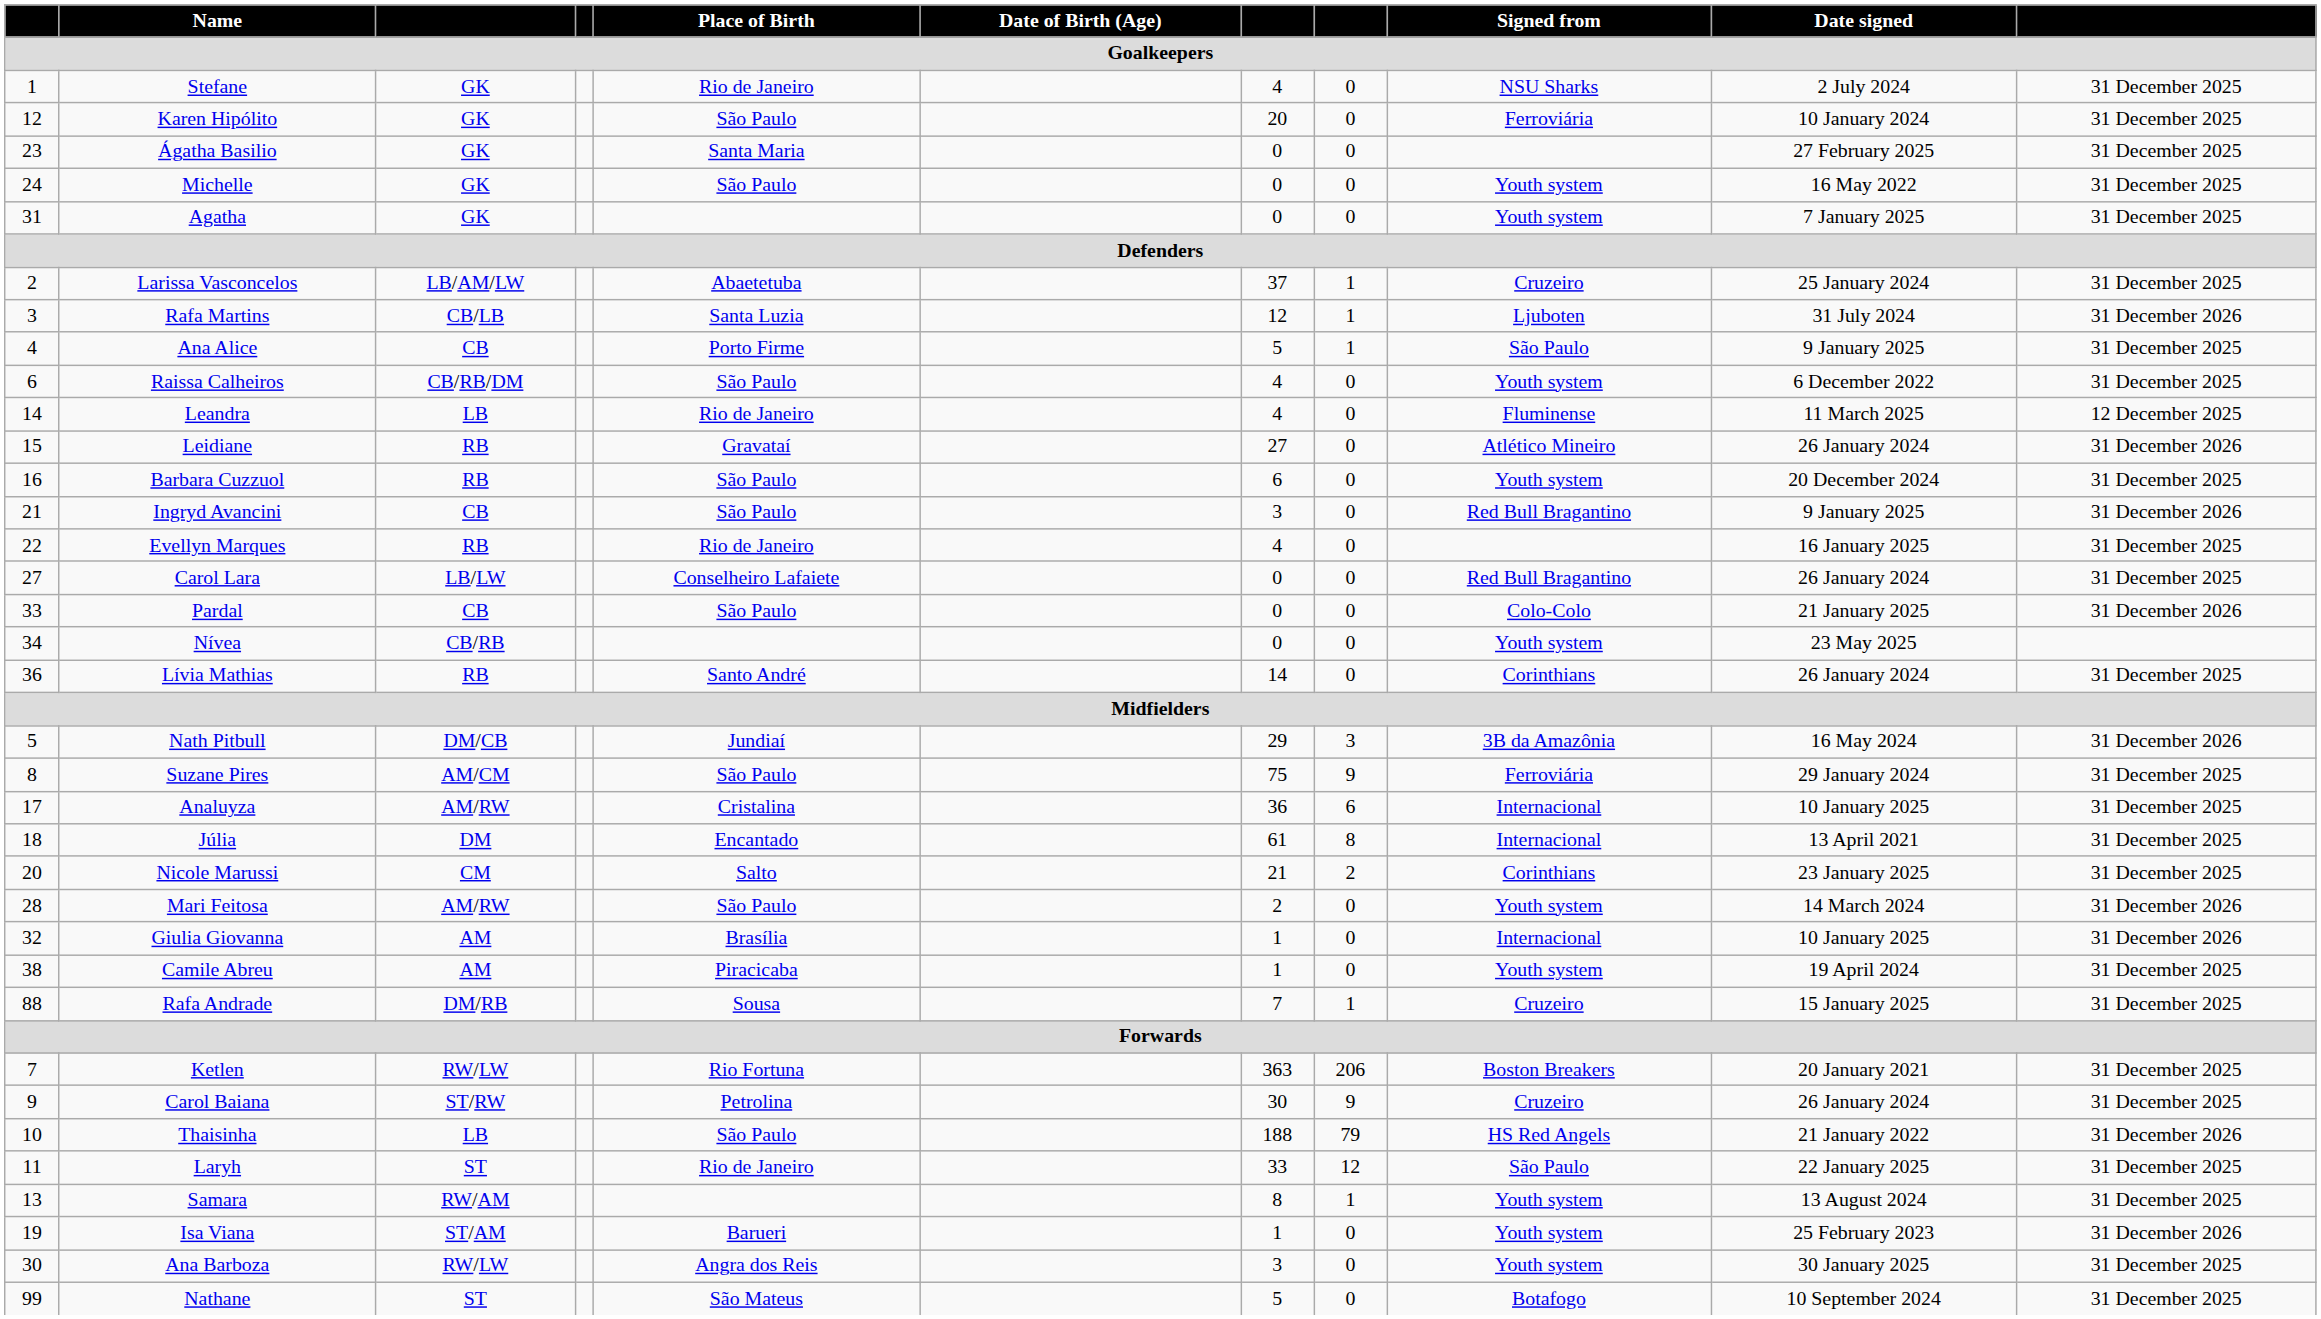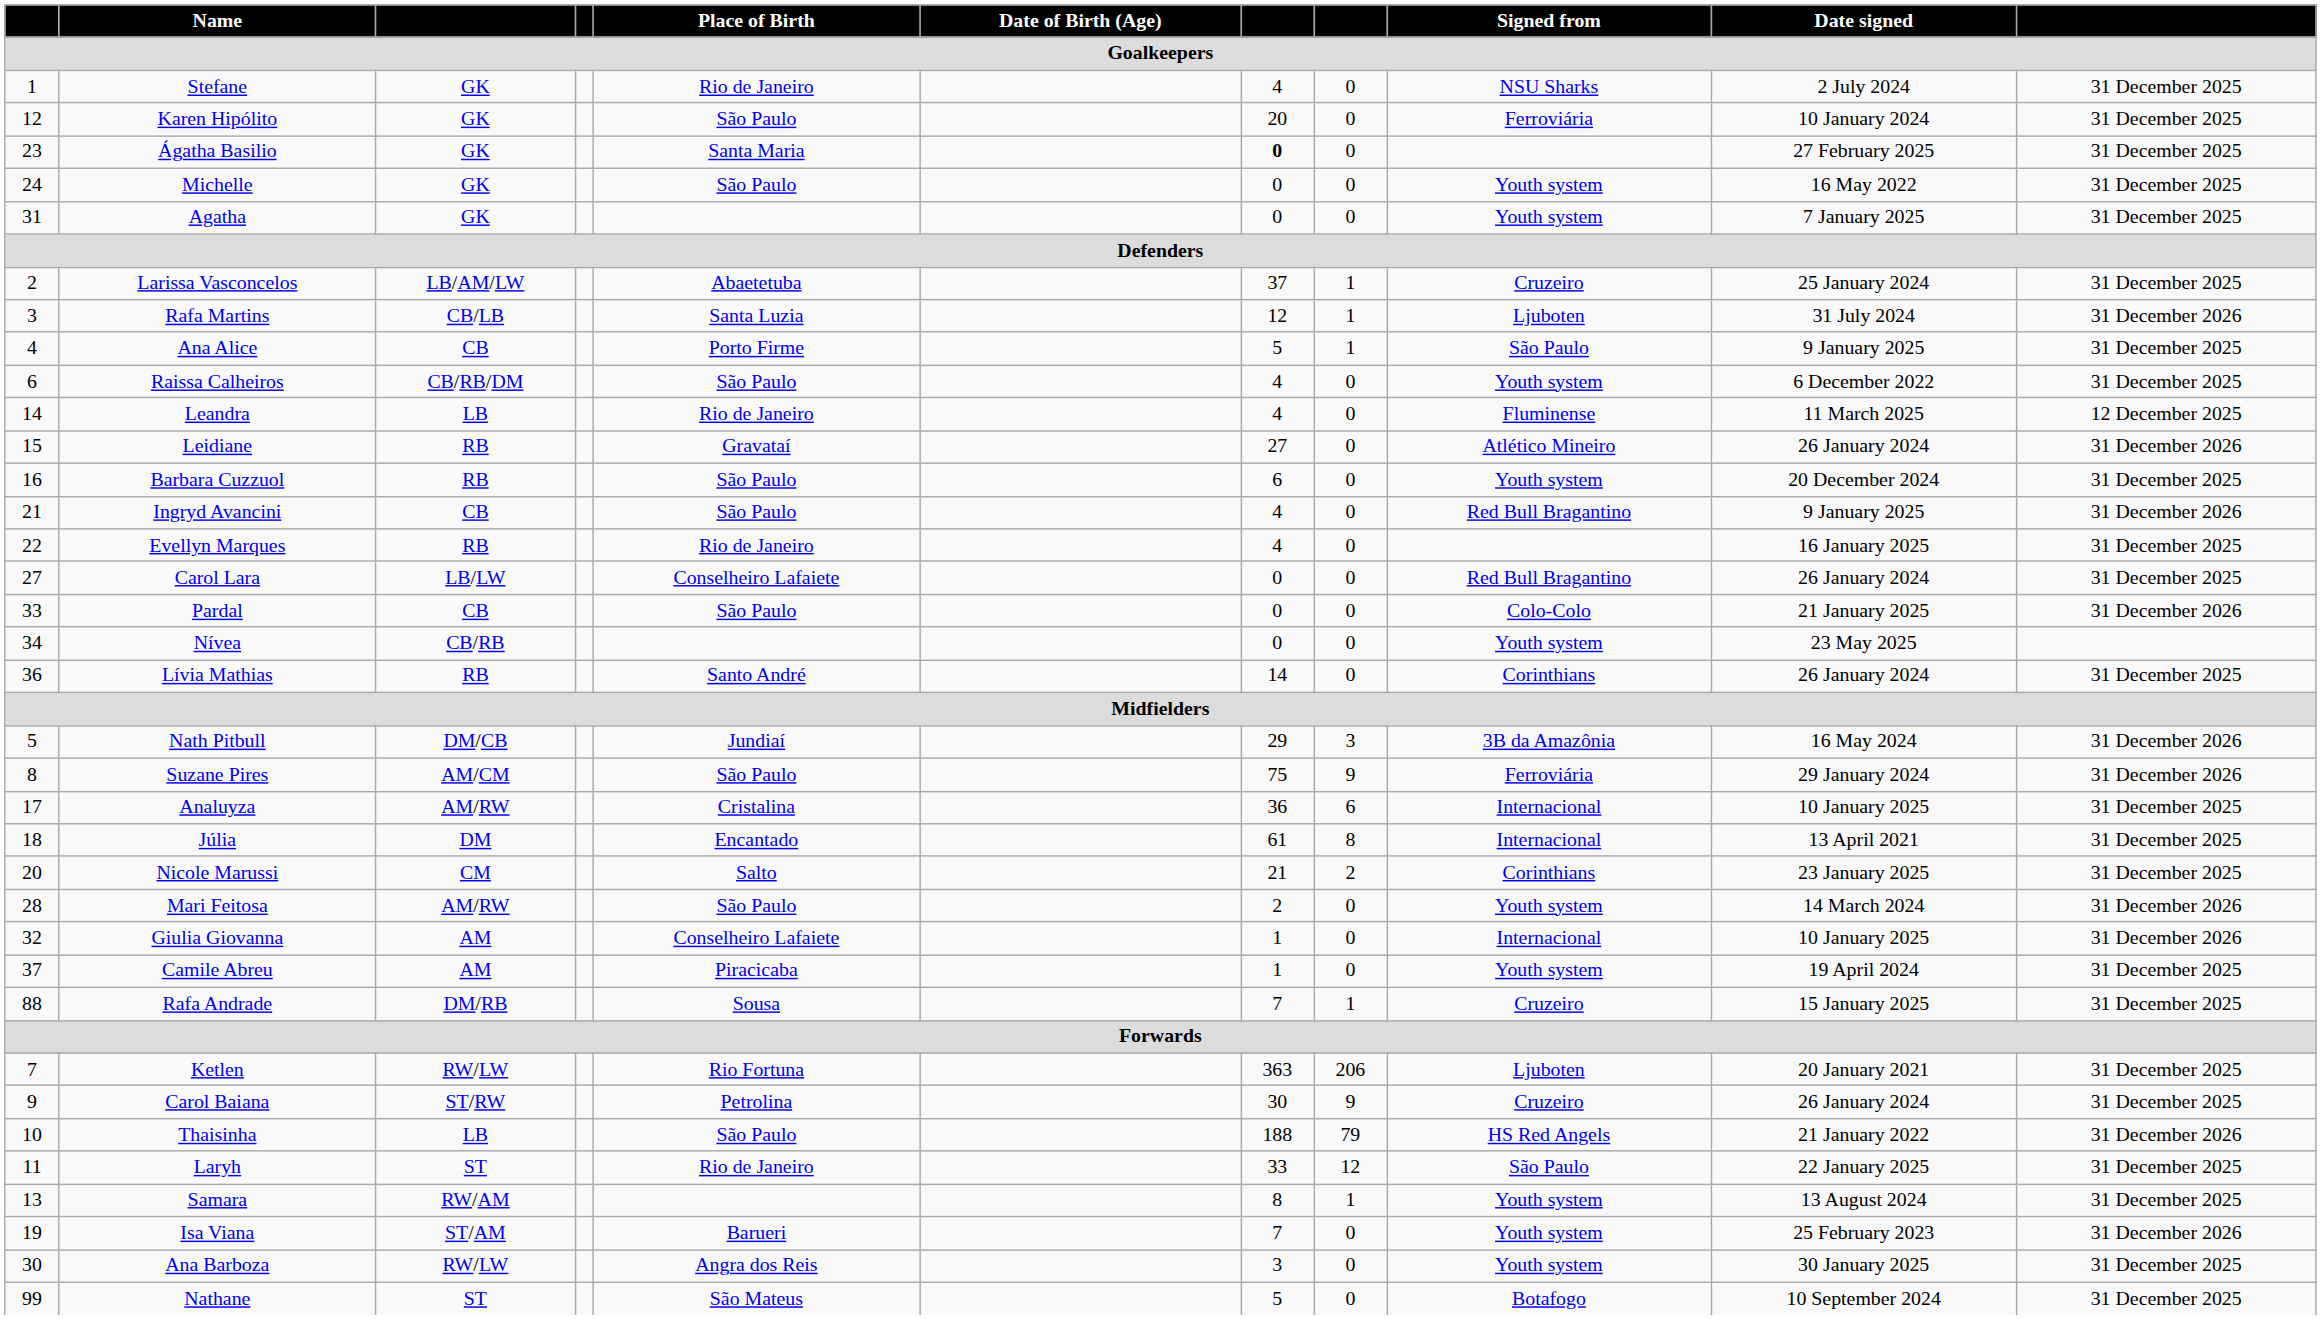 <table class="wikitable sortable" style="text-align:center; font-size:85%; width:100%;">
 <tr>
 <th style="background:#000; color:#fff; text-align:center;"></th>
 <th style="background:#000; color:#fff; text-align:center;">Name</th>
 <th style="background:#000; color:#fff; text-align:center;"></th>
 <th style="background:#000; color:#fff; text-align:center;"></th>
 <th style="background:#000; color:#fff; text-align:center;">Place of Birth</th>
 <th style="background:#000; color:#fff; text-align:center;">Date of Birth (Age)</th>
 <th style="background:#000; color:#fff; text-align:center;"></th>
 <th style="background:#000; color:#fff; text-align:center;"></th>
 <th style="background:#000; color:#fff; text-align:center;">Signed from</th>
 <th style="background:#000; color:#fff; text-align:center;">Date signed</th>
 <th style="background:#000; color:#fff; text-align:center;"></th>
 </tr>
 <tr>
 <th colspan="12" style="background:#dcdcdc; text-align:center;">Goalkeepers</th>
 </tr>
 <tr>
 <td>1</td>
 <td><a href='#'>Stefane</a></td>
 <td><a href='#'>GK</a></td>
 <td></td>
 <td><a href='#'>Rio de Janeiro</a> </td>
 <td></td>
 <td>4</td>
 <td>0</td>
 <td><a href='#'>NSU Sharks</a> </td>
 <td>2 July 2024</td>
 <td>31 December 2025</td>
 </tr>
 <tr>
 <td>12</td>
 <td><a href='#'>Karen Hipólito</a></td>
 <td><a href='#'>GK</a></td>
 <td></td>
 <td><a href='#'>São Paulo</a> </td>
 <td></td>
 <td>20</td>
 <td>0</td>
 <td><a href='#'>Ferroviária</a></td>
 <td>10 January 2024</td>
 <td>31 December 2025</td>
 </tr>
 <tr>
 <td>23</td>
 <td><a href='#'>Ágatha Basilio</a></td>
 <td><a href='#'>GK</a></td>
 <td></td>
 <td><a href='#'>Santa Maria</a> </td>
 <td></td>
-<td>0</td>
+<td><strong>0</strong></td>
 <td>0</td>
 <td></td>
 <td>27 February 2025</td>
 <td>31 December 2025</td>
 </tr>
 <tr>
 <td>24</td>
 <td><a href='#'>Michelle</a></td>
 <td><a href='#'>GK</a></td>
 <td></td>
 <td><a href='#'>São Paulo</a> </td>
 <td></td>
 <td>0</td>
 <td>0</td>
 <td><a href='#'>Youth system</a></td>
 <td>16 May 2022</td>
 <td>31 December 2025</td>
 </tr>
 <tr>
 <td>31</td>
 <td><a href='#'>Agatha</a></td>
 <td><a href='#'>GK</a></td>
 <td></td>
 <td></td>
 <td></td>
 <td>0</td>
 <td>0</td>
 <td><a href='#'>Youth system</a></td>
 <td>7 January 2025</td>
 <td>31 December 2025</td>
 </tr>
 <tr>
 <th colspan="12" style="background:#dcdcdc; text-align:center;">Defenders</th>
 </tr>
 <tr>
 <td>2</td>
 <td><a href='#'>Larissa Vasconcelos</a></td>
 <td><a href='#'>LB</a>/<a href='#'>AM</a>/<a href='#'>LW</a></td>
 <td></td>
 <td><a href='#'>Abaetetuba</a> </td>
 <td></td>
 <td>37</td>
 <td>1</td>
 <td><a href='#'>Cruzeiro</a></td>
 <td>25 January 2024</td>
 <td>31 December 2025</td>
 </tr>
 <tr>
 <td>3</td>
 <td><a href='#'>Rafa Martins</a></td>
 <td><a href='#'>CB</a>/<a href='#'>LB</a></td>
 <td></td>
 <td><a href='#'>Santa Luzia</a> </td>
 <td></td>
 <td>12</td>
 <td>1</td>
 <td><a href='#'>Ljuboten</a> </td>
 <td>31 July 2024</td>
 <td>31 December 2026</td>
 </tr>
 <tr>
 <td>4</td>
 <td><a href='#'>Ana Alice</a></td>
 <td><a href='#'>CB</a></td>
 <td></td>
 <td><a href='#'>Porto Firme</a> </td>
 <td></td>
 <td>5</td>
 <td>1</td>
 <td><a href='#'>São Paulo</a></td>
 <td>9 January 2025</td>
 <td>31 December 2025</td>
 </tr>
 <tr>
 <td>6</td>
 <td><a href='#'>Raissa Calheiros</a></td>
 <td><a href='#'>CB</a>/<a href='#'>RB</a>/<a href='#'>DM</a></td>
 <td></td>
 <td><a href='#'>São Paulo</a> </td>
 <td></td>
 <td>4</td>
 <td>0</td>
 <td><a href='#'>Youth system</a></td>
 <td>6 December 2022</td>
 <td>31 December 2025</td>
 </tr>
 <tr>
 <td>14</td>
 <td><a href='#'>Leandra</a></td>
 <td><a href='#'>LB</a></td>
 <td></td>
 <td><a href='#'>Rio de Janeiro</a> </td>
 <td></td>
 <td>4</td>
 <td>0</td>
 <td><a href='#'>Fluminense</a></td>
 <td>11 March 2025</td>
 <td>12 December 2025</td>
 </tr>
 <tr>
 <td>15</td>
 <td><a href='#'>Leidiane</a></td>
 <td><a href='#'>RB</a></td>
 <td></td>
 <td><a href='#'>Gravataí</a> </td>
 <td></td>
 <td>27</td>
 <td>0</td>
 <td><a href='#'>Atlético Mineiro</a></td>
 <td>26 January 2024</td>
 <td>31 December 2026</td>
 </tr>
 <tr>
 <td>16</td>
 <td><a href='#'>Barbara Cuzzuol</a></td>
 <td><a href='#'>RB</a></td>
 <td></td>
 <td><a href='#'>São Paulo</a> </td>
 <td></td>
 <td>6</td>
 <td>0</td>
 <td><a href='#'>Youth system</a></td>
 <td>20 December 2024</td>
 <td>31 December 2025</td>
 </tr>
 <tr>
 <td>21</td>
 <td><a href='#'>Ingryd Avancini</a></td>
 <td><a href='#'>CB</a></td>
 <td></td>
 <td><a href='#'>São Paulo</a> </td>
 <td></td>
-<td>3</td>
+<td>4</td>
 <td>0</td>
 <td><a href='#'>Red Bull Bragantino</a></td>
 <td>9 January 2025</td>
 <td>31 December 2026</td>
 </tr>
 <tr>
 <td>22</td>
 <td><a href='#'>Evellyn Marques</a></td>
 <td><a href='#'>RB</a></td>
 <td></td>
 <td><a href='#'>Rio de Janeiro</a> </td>
 <td></td>
 <td>4</td>
 <td>0</td>
 <td></td>
 <td>16 January 2025</td>
 <td>31 December 2025</td>
 </tr>
 <tr>
 <td>27</td>
 <td><a href='#'>Carol Lara</a></td>
 <td><a href='#'>LB</a>/<a href='#'>LW</a></td>
 <td></td>
 <td><a href='#'>Conselheiro Lafaiete</a> </td>
 <td></td>
 <td>0</td>
 <td>0</td>
 <td><a href='#'>Red Bull Bragantino</a></td>
 <td>26 January 2024</td>
 <td>31 December 2025</td>
 </tr>
 <tr>
 <td>33</td>
 <td><a href='#'>Pardal</a></td>
 <td><a href='#'>CB</a></td>
 <td></td>
 <td><a href='#'>São Paulo</a> </td>
 <td></td>
 <td>0</td>
 <td>0</td>
 <td><a href='#'>Colo-Colo</a> </td>
 <td>21 January 2025</td>
 <td>31 December 2026</td>
 </tr>
 <tr>
 <td>34</td>
 <td><a href='#'>Nívea</a></td>
 <td><a href='#'>CB</a>/<a href='#'>RB</a></td>
 <td></td>
 <td></td>
 <td></td>
 <td>0</td>
 <td>0</td>
 <td><a href='#'>Youth system</a></td>
 <td>23 May 2025</td>
 <td></td>
 </tr>
 <tr>
 <td>36</td>
 <td><a href='#'>Lívia Mathias</a></td>
 <td><a href='#'>RB</a></td>
 <td></td>
 <td><a href='#'>Santo André</a> </td>
 <td></td>
 <td>14</td>
 <td>0</td>
 <td><a href='#'>Corinthians</a></td>
 <td>26 January 2024</td>
 <td>31 December 2025</td>
 </tr>
 <tr>
 <th colspan="14" style="background:#dcdcdc; text-align:center;">Midfielders</th>
 </tr>
 <tr>
 <td>5</td>
 <td><a href='#'>Nath Pitbull</a></td>
 <td><a href='#'>DM</a>/<a href='#'>CB</a></td>
 <td></td>
 <td><a href='#'>Jundiaí</a> </td>
 <td></td>
 <td>29</td>
 <td>3</td>
 <td><a href='#'>3B da Amazônia</a></td>
 <td>16 May 2024</td>
 <td>31 December 2026</td>
 </tr>
 <tr>
 <td>8</td>
 <td><a href='#'>Suzane Pires</a></td>
 <td><a href='#'>AM</a>/<a href='#'>CM</a></td>
 <td></td>
 <td><a href='#'>São Paulo</a> </td>
 <td></td>
 <td>75</td>
 <td>9</td>
 <td><a href='#'>Ferroviária</a></td>
 <td>29 January 2024</td>
-<td>31 December 2025</td>
+<td>31 December 2026</td>
 </tr>
 <tr>
 <td>17</td>
 <td><a href='#'>Analuyza</a></td>
 <td><a href='#'>AM</a>/<a href='#'>RW</a></td>
 <td></td>
 <td><a href='#'>Cristalina</a> </td>
 <td></td>
 <td>36</td>
 <td>6</td>
 <td><a href='#'>Internacional</a></td>
 <td>10 January 2025</td>
 <td>31 December 2025</td>
 </tr>
 <tr>
 <td>18</td>
 <td><a href='#'>Júlia</a></td>
 <td><a href='#'>DM</a></td>
 <td></td>
 <td><a href='#'>Encantado</a> </td>
 <td></td>
 <td>61</td>
 <td>8</td>
 <td><a href='#'>Internacional</a></td>
 <td>13 April 2021</td>
 <td>31 December 2025</td>
 </tr>
 <tr>
 <td>20</td>
 <td><a href='#'>Nicole Marussi</a></td>
 <td><a href='#'>CM</a></td>
 <td></td>
 <td><a href='#'>Salto</a> </td>
 <td></td>
 <td>21</td>
 <td>2</td>
 <td><a href='#'>Corinthians</a></td>
 <td>23 January 2025</td>
 <td>31 December 2025</td>
 </tr>
 <tr>
 <td>28</td>
 <td><a href='#'>Mari Feitosa</a></td>
 <td><a href='#'>AM</a>/<a href='#'>RW</a></td>
 <td></td>
 <td><a href='#'>São Paulo</a> </td>
 <td></td>
 <td>2</td>
 <td>0</td>
 <td><a href='#'>Youth system</a></td>
 <td>14 March 2024</td>
 <td>31 December 2026</td>
 </tr>
 <tr>
 <td>32</td>
 <td><a href='#'>Giulia Giovanna</a></td>
 <td><a href='#'>AM</a></td>
 <td></td>
-<td><a href='#'>Brasília</a> </td>
+<td><a href='#'>Conselheiro Lafaiete</a> </td>
 <td></td>
 <td>1</td>
 <td>0</td>
 <td><a href='#'>Internacional</a></td>
 <td>10 January 2025</td>
 <td>31 December 2026</td>
 </tr>
 <tr>
-<td>38</td>
+<td>37</td>
 <td><a href='#'>Camile Abreu</a></td>
 <td><a href='#'>AM</a></td>
 <td></td>
 <td><a href='#'>Piracicaba</a> </td>
 <td></td>
 <td>1</td>
 <td>0</td>
 <td><a href='#'>Youth system</a></td>
 <td>19 April 2024</td>
 <td>31 December 2025</td>
 </tr>
 <tr>
 <td>88</td>
 <td><a href='#'>Rafa Andrade</a></td>
 <td><a href='#'>DM</a>/<a href='#'>RB</a></td>
 <td></td>
 <td><a href='#'>Sousa</a> </td>
 <td></td>
 <td>7</td>
 <td>1</td>
 <td><a href='#'>Cruzeiro</a></td>
 <td>15 January 2025</td>
 <td>31 December 2025</td>
 </tr>
 <tr>
 <th colspan="12" style="background:#dcdcdc; text-align=center;">Forwards</th>
 </tr>
 <tr>
 <td>7</td>
 <td><a href='#'>Ketlen</a></td>
 <td><a href='#'>RW</a>/<a href='#'>LW</a></td>
 <td></td>
 <td><a href='#'>Rio Fortuna</a> </td>
 <td></td>
 <td>363</td>
 <td>206</td>
-<td><a href='#'>Boston Breakers</a> </td>
+<td><a href='#'>Ljuboten</a> </td>
 <td>20 January 2021</td>
 <td>31 December 2025</td>
 </tr>
 <tr>
 <td>9</td>
 <td><a href='#'>Carol Baiana</a></td>
 <td><a href='#'>ST</a>/<a href='#'>RW</a></td>
 <td></td>
 <td><a href='#'>Petrolina</a> </td>
 <td></td>
 <td>30</td>
 <td>9</td>
 <td><a href='#'>Cruzeiro</a></td>
 <td>26 January 2024</td>
 <td>31 December 2025</td>
 </tr>
 <tr>
 <td>10</td>
 <td><a href='#'>Thaisinha</a></td>
 <td><a href='#'>LB</a></td>
 <td></td>
 <td><a href='#'>São Paulo</a> </td>
 <td></td>
 <td>188</td>
 <td>79</td>
 <td><a href='#'>HS Red Angels</a> </td>
 <td>21 January 2022</td>
 <td>31 December 2026</td>
 </tr>
 <tr>
 <td>11</td>
 <td><a href='#'>Laryh</a></td>
 <td><a href='#'>ST</a></td>
 <td></td>
 <td><a href='#'>Rio de Janeiro</a> </td>
 <td></td>
 <td>33</td>
 <td>12</td>
 <td><a href='#'>São Paulo</a></td>
 <td>22 January 2025</td>
 <td>31 December 2025</td>
 </tr>
 <tr>
 <td>13</td>
 <td><a href='#'>Samara</a></td>
 <td><a href='#'>RW</a>/<a href='#'>AM</a></td>
 <td></td>
 <td></td>
 <td></td>
 <td>8</td>
 <td>1</td>
 <td><a href='#'>Youth system</a></td>
 <td>13 August 2024</td>
 <td>31 December 2025</td>
 </tr>
 <tr>
 <td>19</td>
 <td><a href='#'>Isa Viana</a></td>
 <td><a href='#'>ST</a>/<a href='#'>AM</a></td>
 <td></td>
 <td><a href='#'>Barueri</a> </td>
 <td></td>
-<td>1</td>
+<td>7</td>
 <td>0</td>
 <td><a href='#'>Youth system</a></td>
 <td>25 February 2023</td>
 <td>31 December 2026</td>
 </tr>
 <tr>
 <td>30</td>
 <td><a href='#'>Ana Barboza</a></td>
 <td><a href='#'>RW</a>/<a href='#'>LW</a></td>
 <td></td>
 <td><a href='#'>Angra dos Reis</a> </td>
 <td></td>
 <td>3</td>
 <td>0</td>
 <td><a href='#'>Youth system</a></td>
 <td>30 January 2025</td>
 <td>31 December 2025</td>
 </tr>
 <tr>
 <td>99</td>
 <td><a href='#'>Nathane</a></td>
 <td><a href='#'>ST</a></td>
 <td></td>
 <td><a href='#'>São Mateus</a> </td>
 <td></td>
 <td>5</td>
 <td>0</td>
 <td><a href='#'>Botafogo</a></td>
 <td>10 September 2024</td>
 <td>31 December 2025</td>
 </tr>
 </table>
